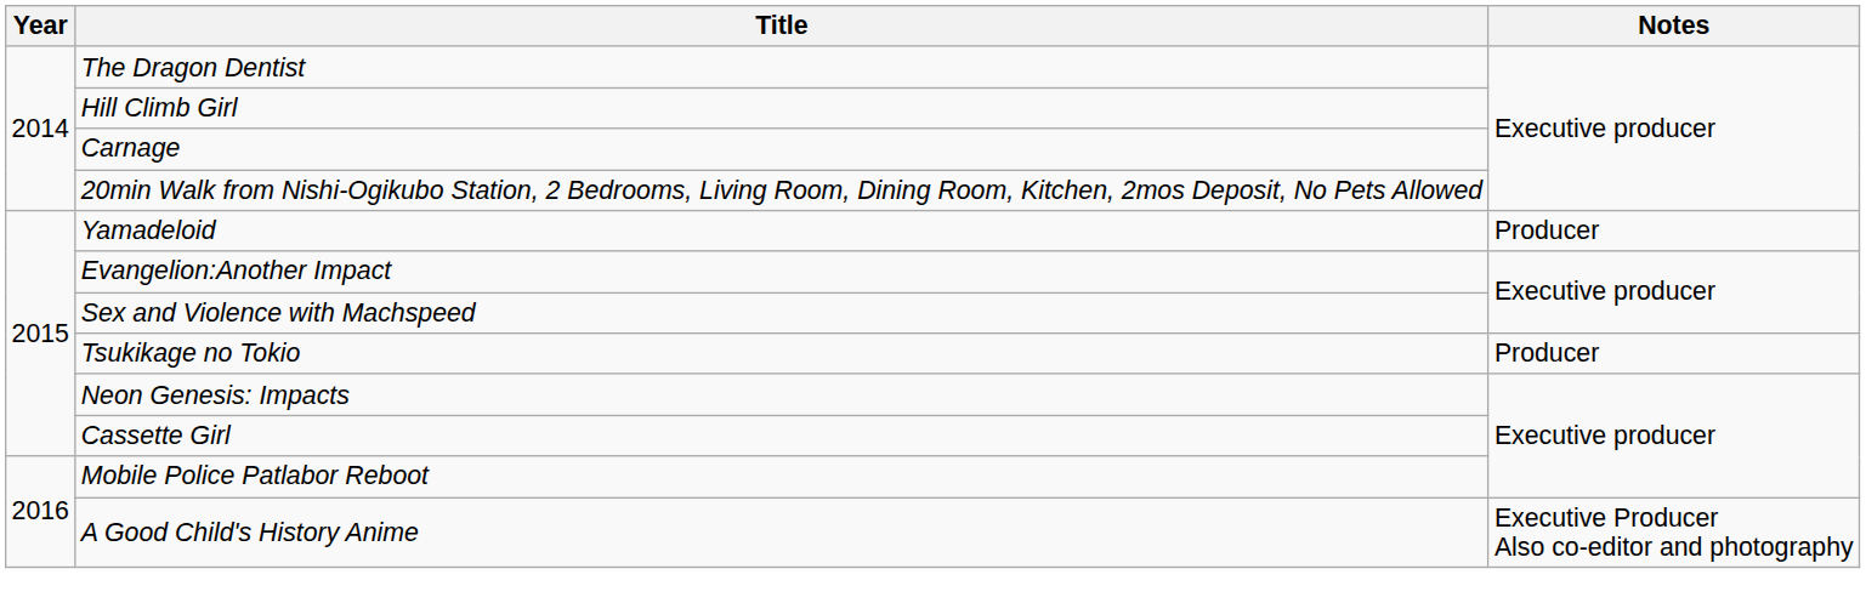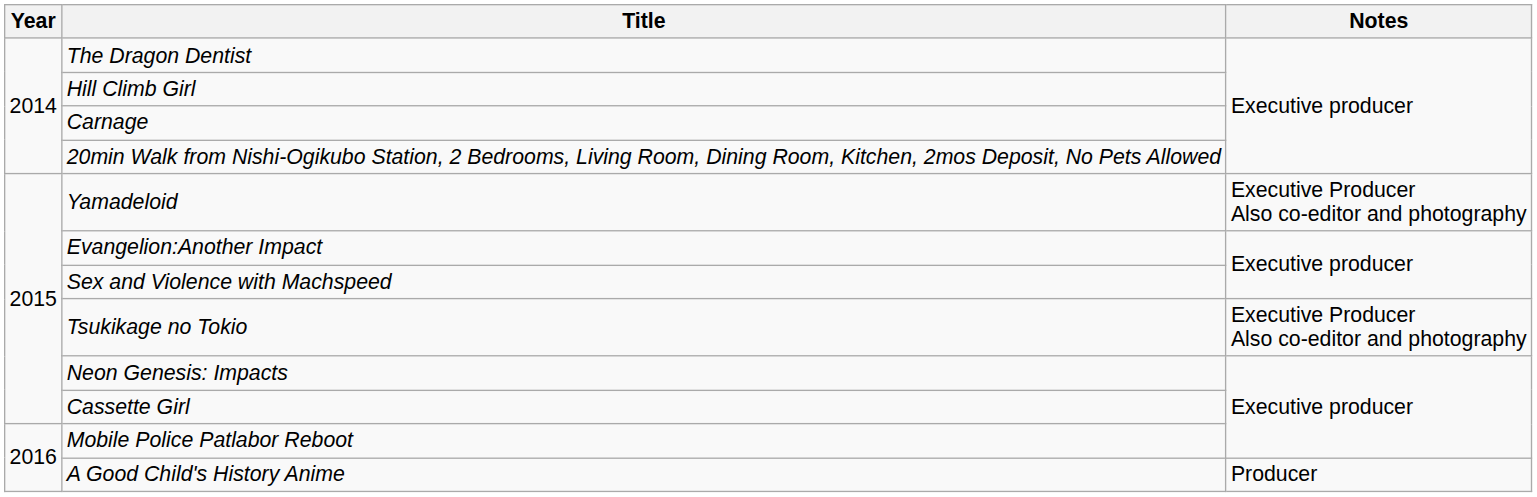 <table class="wikitable sortable">
 <tr>
 <th>Year</th>
 <th>Title</th>
 <th>Notes</th>
 </tr>
 <tr>
 <td rowspan=4>2014</td>
 <td><em>The Dragon Dentist</em></td>
 <td rowspan=4>Executive producer</td>
 </tr>
 <tr>
 <td><em>Hill Climb Girl</em></td>
 </tr>
 <tr>
 <td><em>Carnage</em></td>
 </tr>
 <tr>
 <td><em>20min Walk from Nishi-Ogikubo Station, 2 Bedrooms, Living Room, Dining Room, Kitchen, 2mos Deposit, No Pets Allowed</em></td>
 </tr>
 <tr>
 <td rowspan=6>2015</td>
 <td><em>Yamadeloid</em></td>
-<td>Producer</td>
+<td>Executive Producer<br>Also co-editor and photography</td>
 </tr>
 <tr>
 <td><em>Evangelion:Another Impact</em></td>
 <td rowspan=2>Executive producer</td>
 </tr>
 <tr>
 <td><em>Sex and Violence with Machspeed</em></td>
 </tr>
 <tr>
 <td><em>Tsukikage no Tokio</em></td>
-<td>Producer</td>
+<td>Executive Producer<br>Also co-editor and photography</td>
 </tr>
 <tr>
 <td><em>Neon Genesis: Impacts</em></td>
 <td rowspan=3>Executive producer</td>
 </tr>
 <tr>
 <td><em>Cassette Girl</em></td>
 </tr>
 <tr>
 <td rowspan=2>2016</td>
 <td><em>Mobile Police Patlabor Reboot</em></td>
 </tr>
 <tr>
 <td><em>A Good Child's History Anime</em></td>
-<td>Executive Producer<br>Also co-editor and photography</td>
+<td>Producer</td>
 </tr>
 </table>
